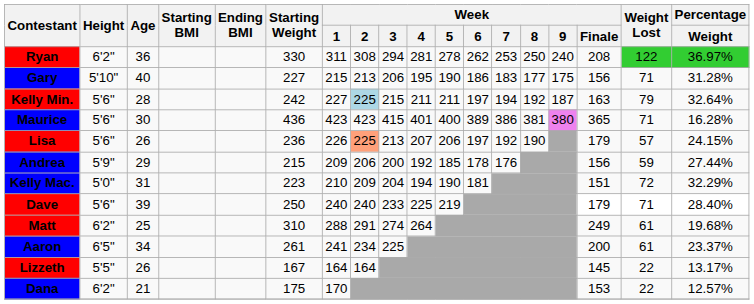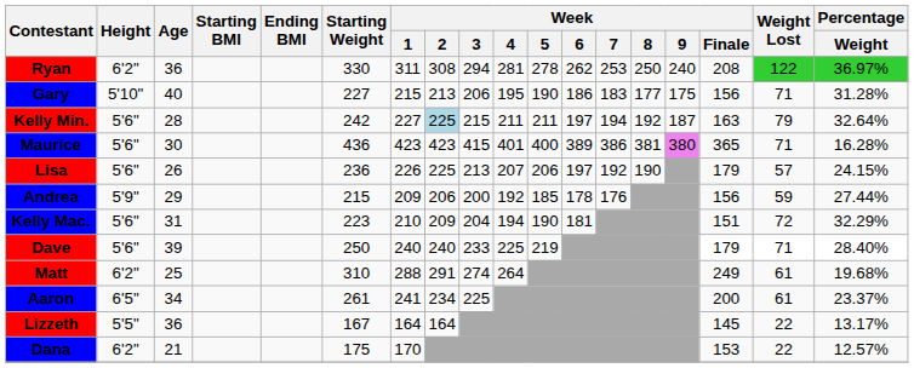 <table class="wikitable sortable" style="text-align:center" align=center>
 <tr>
 <th rowspan=2>Contestant</th>
 <th rowspan=2>Height</th>
 <th rowspan=2>Age</th>
 <th rowspan="2">Starting<br>BMI</th>
 <th rowspan="2">Ending<br>BMI</th>
 <th rowspan=2>Starting<br>Weight</th>
 <th colspan=10>Week</th>
 <th rowspan=2>Weight<br>Lost</th>
 <th colspan=3>Percentage</th>
 </tr>
 <tr>
 <th>1</th>
 <th>2</th>
 <th>3</th>
 <th>4</th>
 <th>5</th>
 <th>6</th>
 <th>7</th>
 <th>8</th>
 <th>9</th>
 <th>Finale</th>
 <th>Weight</th>
 </tr>
 <tr>
 <td bgcolor="red"><span><strong>Ryan</strong></span></td>
 <td>6'2"</td>
 <td>36</td>
 <td></td>
 <td></td>
 <td>330</td>
 <td>311</td>
 <td>308</td>
 <td>294</td>
 <td>281</td>
 <td>278</td>
 <td>262</td>
 <td>253</td>
 <td>250</td>
 <td>240</td>
 <td>208</td>
 <td bgcolor="limegreen">122</td>
 <td bgcolor="limegreen">36.97%</td>
 </tr>
 <tr>
 <td bgcolor="blue"><span><strong>Gary</strong></span></td>
 <td>5'10"</td>
 <td>40</td>
 <td></td>
 <td></td>
 <td>227</td>
 <td>215</td>
 <td>213</td>
 <td>206</td>
 <td>195</td>
 <td>190</td>
 <td>186</td>
 <td>183</td>
 <td>177</td>
 <td>175</td>
 <td>156</td>
 <td>71</td>
 <td>31.28%</td>
 </tr>
 <tr>
 <td bgcolor="red"><span><strong>Kelly Min.</strong></span></td>
 <td>5'6"</td>
 <td>28</td>
 <td></td>
 <td></td>
 <td>242</td>
 <td>227</td>
 <td style="background: lightblue;">225</td>
 <td>215</td>
 <td>211</td>
 <td>211</td>
 <td>197</td>
 <td>194</td>
 <td>192</td>
 <td>187</td>
 <td>163</td>
 <td>79</td>
 <td>32.64%</td>
 </tr>
 <tr>
 <td bgcolor="blue"><span><strong>Maurice</strong></span></td>
 <td>5'6"</td>
 <td>30</td>
 <td></td>
 <td></td>
 <td>436</td>
 <td>423</td>
 <td>423</td>
 <td>415</td>
 <td>401</td>
 <td>400</td>
 <td>389</td>
 <td>386</td>
 <td>381</td>
 <td bgcolor="violet">380</td>
 <td>365</td>
 <td>71</td>
 <td>16.28%</td>
 </tr>
 <tr>
 <td bgcolor="red"><span><strong>Lisa</strong></span></td>
 <td>5'6"</td>
 <td>26</td>
 <td></td>
 <td></td>
 <td>236</td>
 <td>226</td>
-<td style="background: lightsalmon;">225</td>
+<td>225</td>
 <td>213</td>
 <td>207</td>
 <td>206</td>
 <td>197</td>
 <td>192</td>
 <td>190</td>
 <td bgcolor="darkgray"></td>
 <td>179</td>
 <td>57</td>
 <td>24.15%</td>
 </tr>
 <tr>
 <td bgcolor="blue"><span><strong>Andrea</strong></span></td>
 <td>5'9"</td>
 <td>29</td>
 <td></td>
 <td></td>
 <td>215</td>
 <td>209</td>
 <td>206</td>
 <td>200</td>
 <td>192</td>
 <td>185</td>
 <td>178</td>
 <td>176</td>
 <td colspan=2 bgcolor="darkgray"></td>
 <td>156</td>
 <td>59</td>
 <td>27.44%</td>
 </tr>
 <tr>
 <td bgcolor="blue"><span><strong>Kelly Mac.</strong></span></td>
-<td>5'0"</td>
+<td>5'6"</td>
 <td>31</td>
 <td></td>
 <td></td>
 <td>223</td>
 <td>210</td>
 <td>209</td>
 <td>204</td>
 <td>194</td>
 <td>190</td>
 <td>181</td>
 <td colspan=3 bgcolor="darkgray"></td>
 <td>151</td>
 <td>72</td>
 <td>32.29%</td>
 </tr>
 <tr>
 <td bgcolor="red"><span><strong>Dave</strong></span></td>
 <td>5'6"</td>
 <td>39</td>
 <td></td>
 <td></td>
 <td>250</td>
 <td>240</td>
 <td>240</td>
 <td>233</td>
 <td>225</td>
 <td>219</td>
 <td colspan=4 bgcolor="darkgray"></td>
 <td bgcolor="white">179</td>
 <td bgcolor="white">71</td>
 <td bgcolor="white">28.40%</td>
 </tr>
 <tr>
 <td bgcolor="red"><span><strong>Matt</strong></span></td>
 <td>6'2"</td>
 <td>25</td>
 <td></td>
 <td></td>
 <td>310</td>
 <td>288</td>
 <td>291</td>
 <td>274</td>
 <td>264</td>
 <td colspan=5 bgcolor="darkgray"></td>
 <td>249</td>
 <td>61</td>
 <td>19.68%</td>
 </tr>
 <tr>
 <td bgcolor="blue"><span><strong>Aaron</strong></span></td>
 <td>6'5"</td>
 <td>34</td>
 <td></td>
 <td></td>
 <td>261</td>
 <td>241</td>
 <td>234</td>
 <td>225</td>
 <td colspan=6 bgcolor="darkgray"></td>
 <td>200</td>
 <td>61</td>
 <td>23.37%</td>
 </tr>
 <tr>
 <td bgcolor="red"><span><strong>Lizzeth</strong></span></td>
 <td>5'5"</td>
-<td>26</td>
+<td>36</td>
 <td></td>
 <td></td>
 <td>167</td>
 <td>164</td>
 <td>164</td>
 <td colspan=7 bgcolor="darkgray"></td>
 <td>145</td>
 <td>22</td>
 <td>13.17%</td>
 </tr>
 <tr>
 <td bgcolor="blue"><span><strong>Dana</strong></span></td>
 <td>6'2"</td>
 <td>21</td>
 <td></td>
 <td></td>
 <td>175</td>
 <td>170</td>
 <td colspan=8 bgcolor="darkgray"></td>
 <td>153</td>
 <td>22</td>
 <td>12.57%</td>
 </tr>
 <tr>
 </tr>
 </table>
